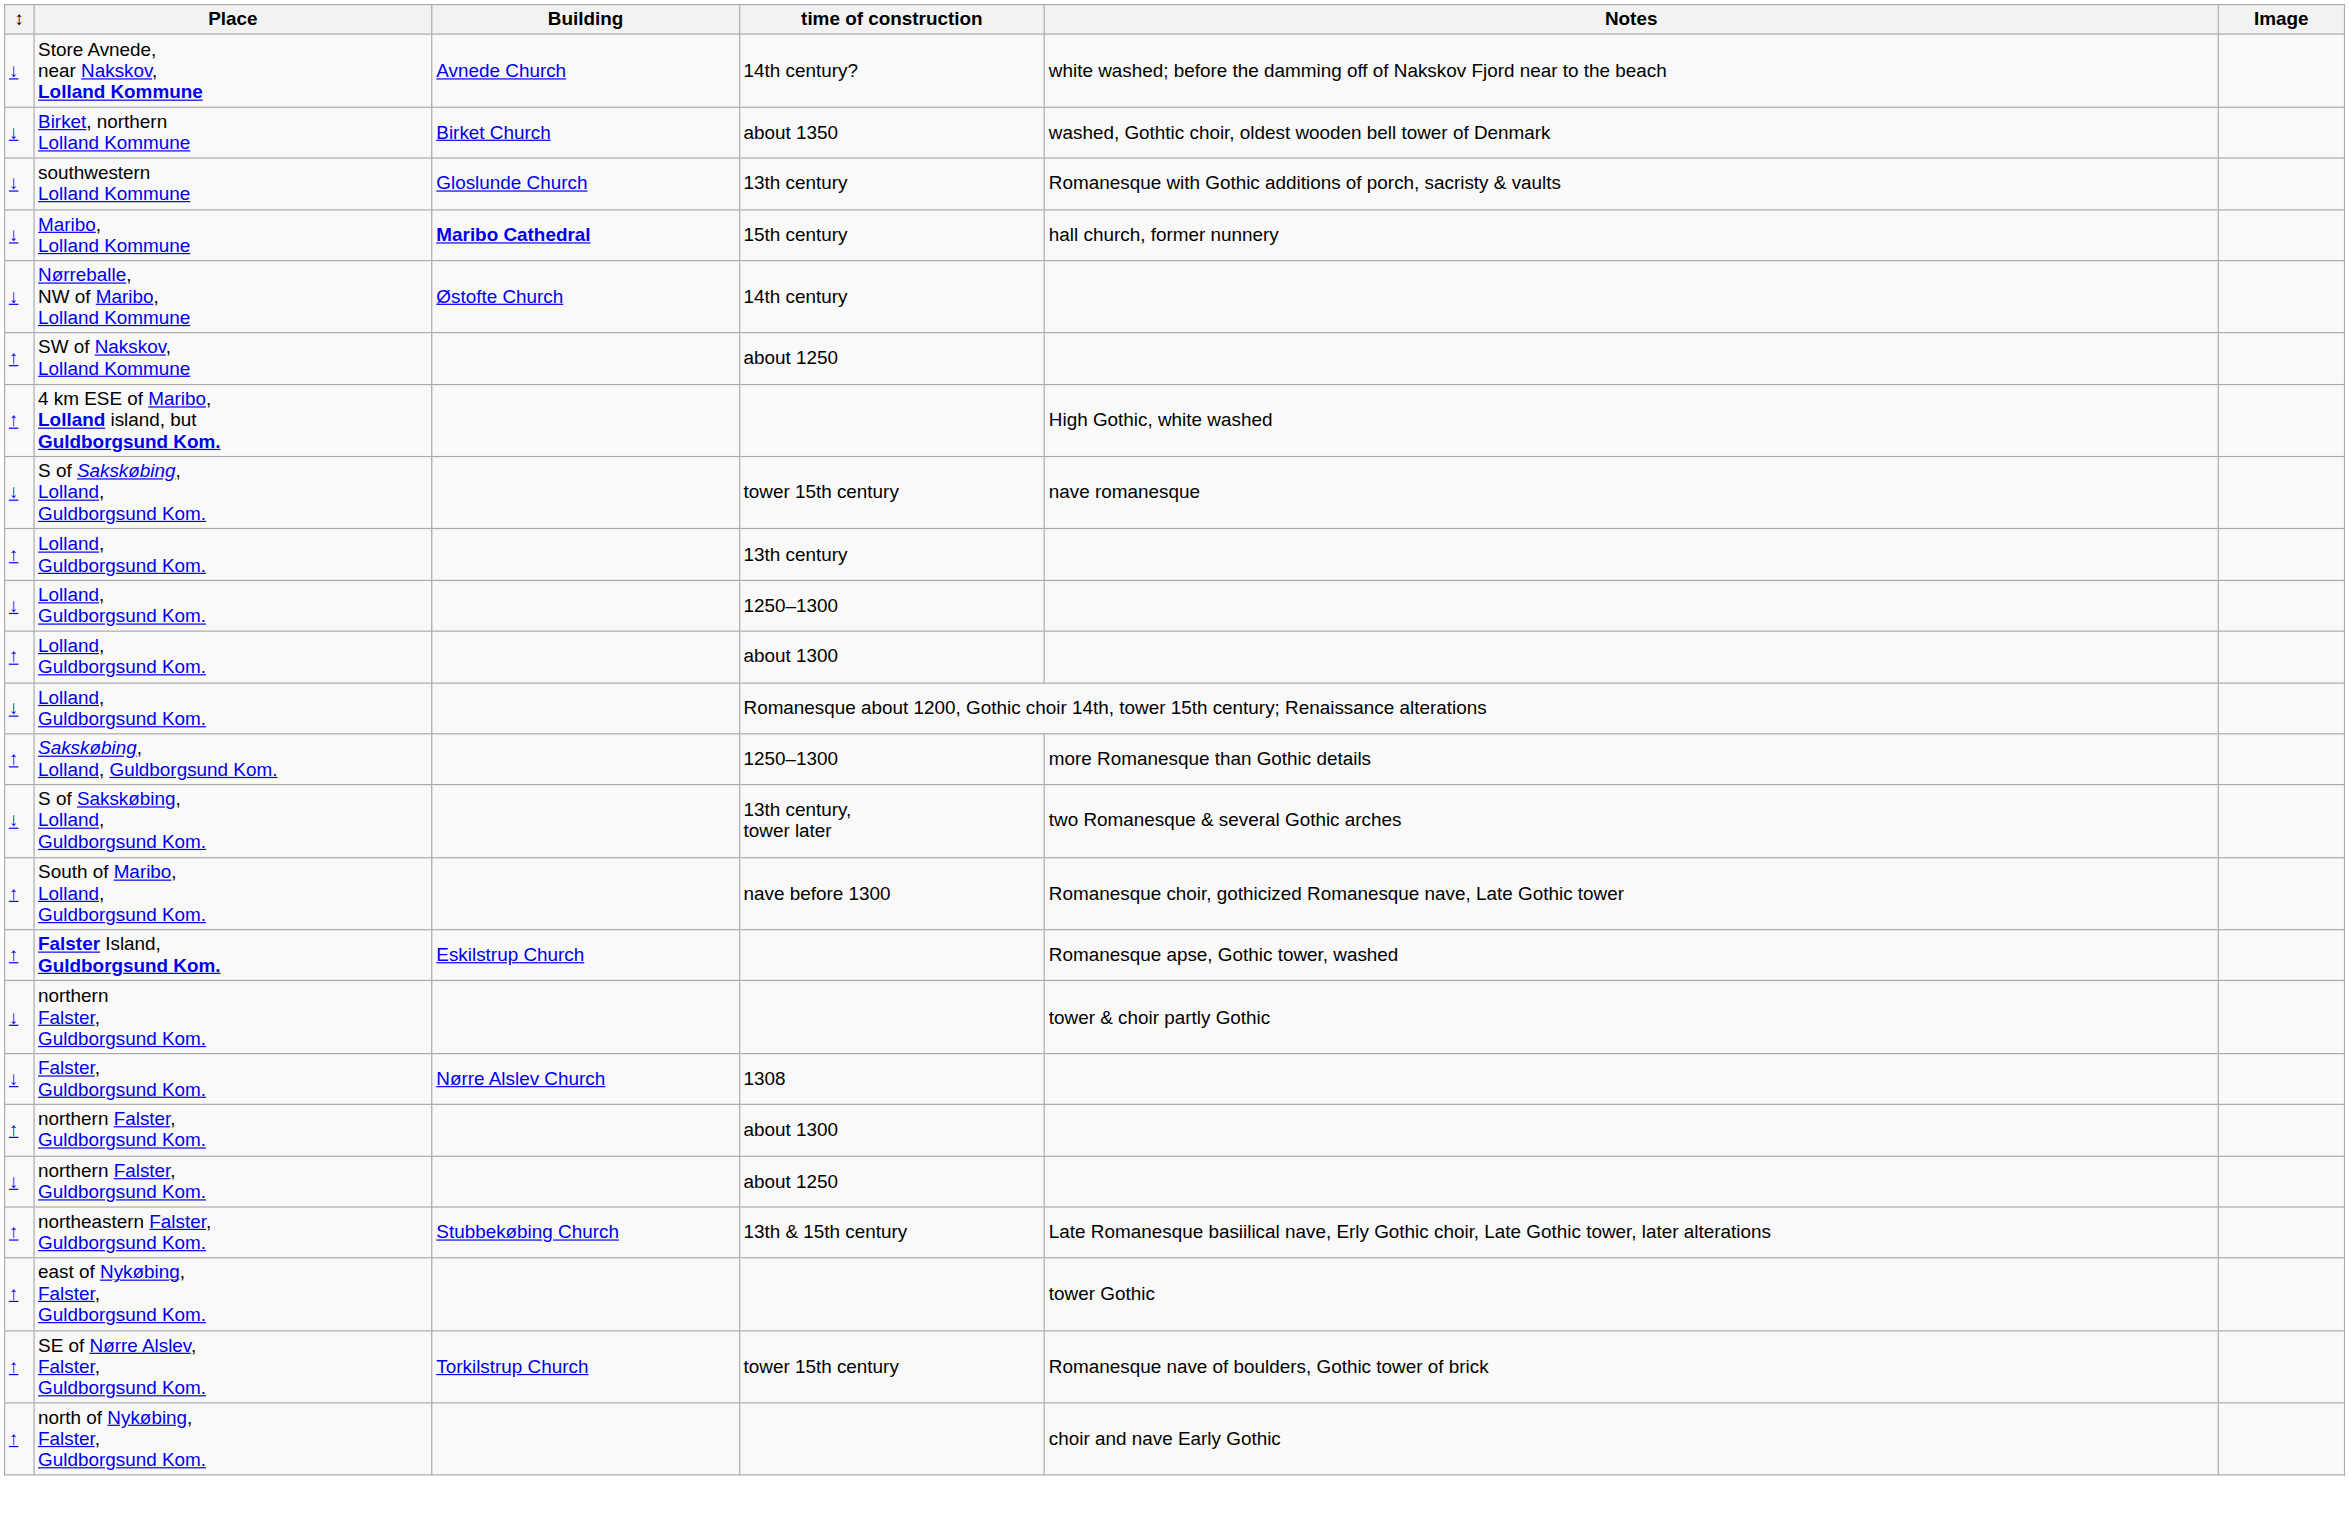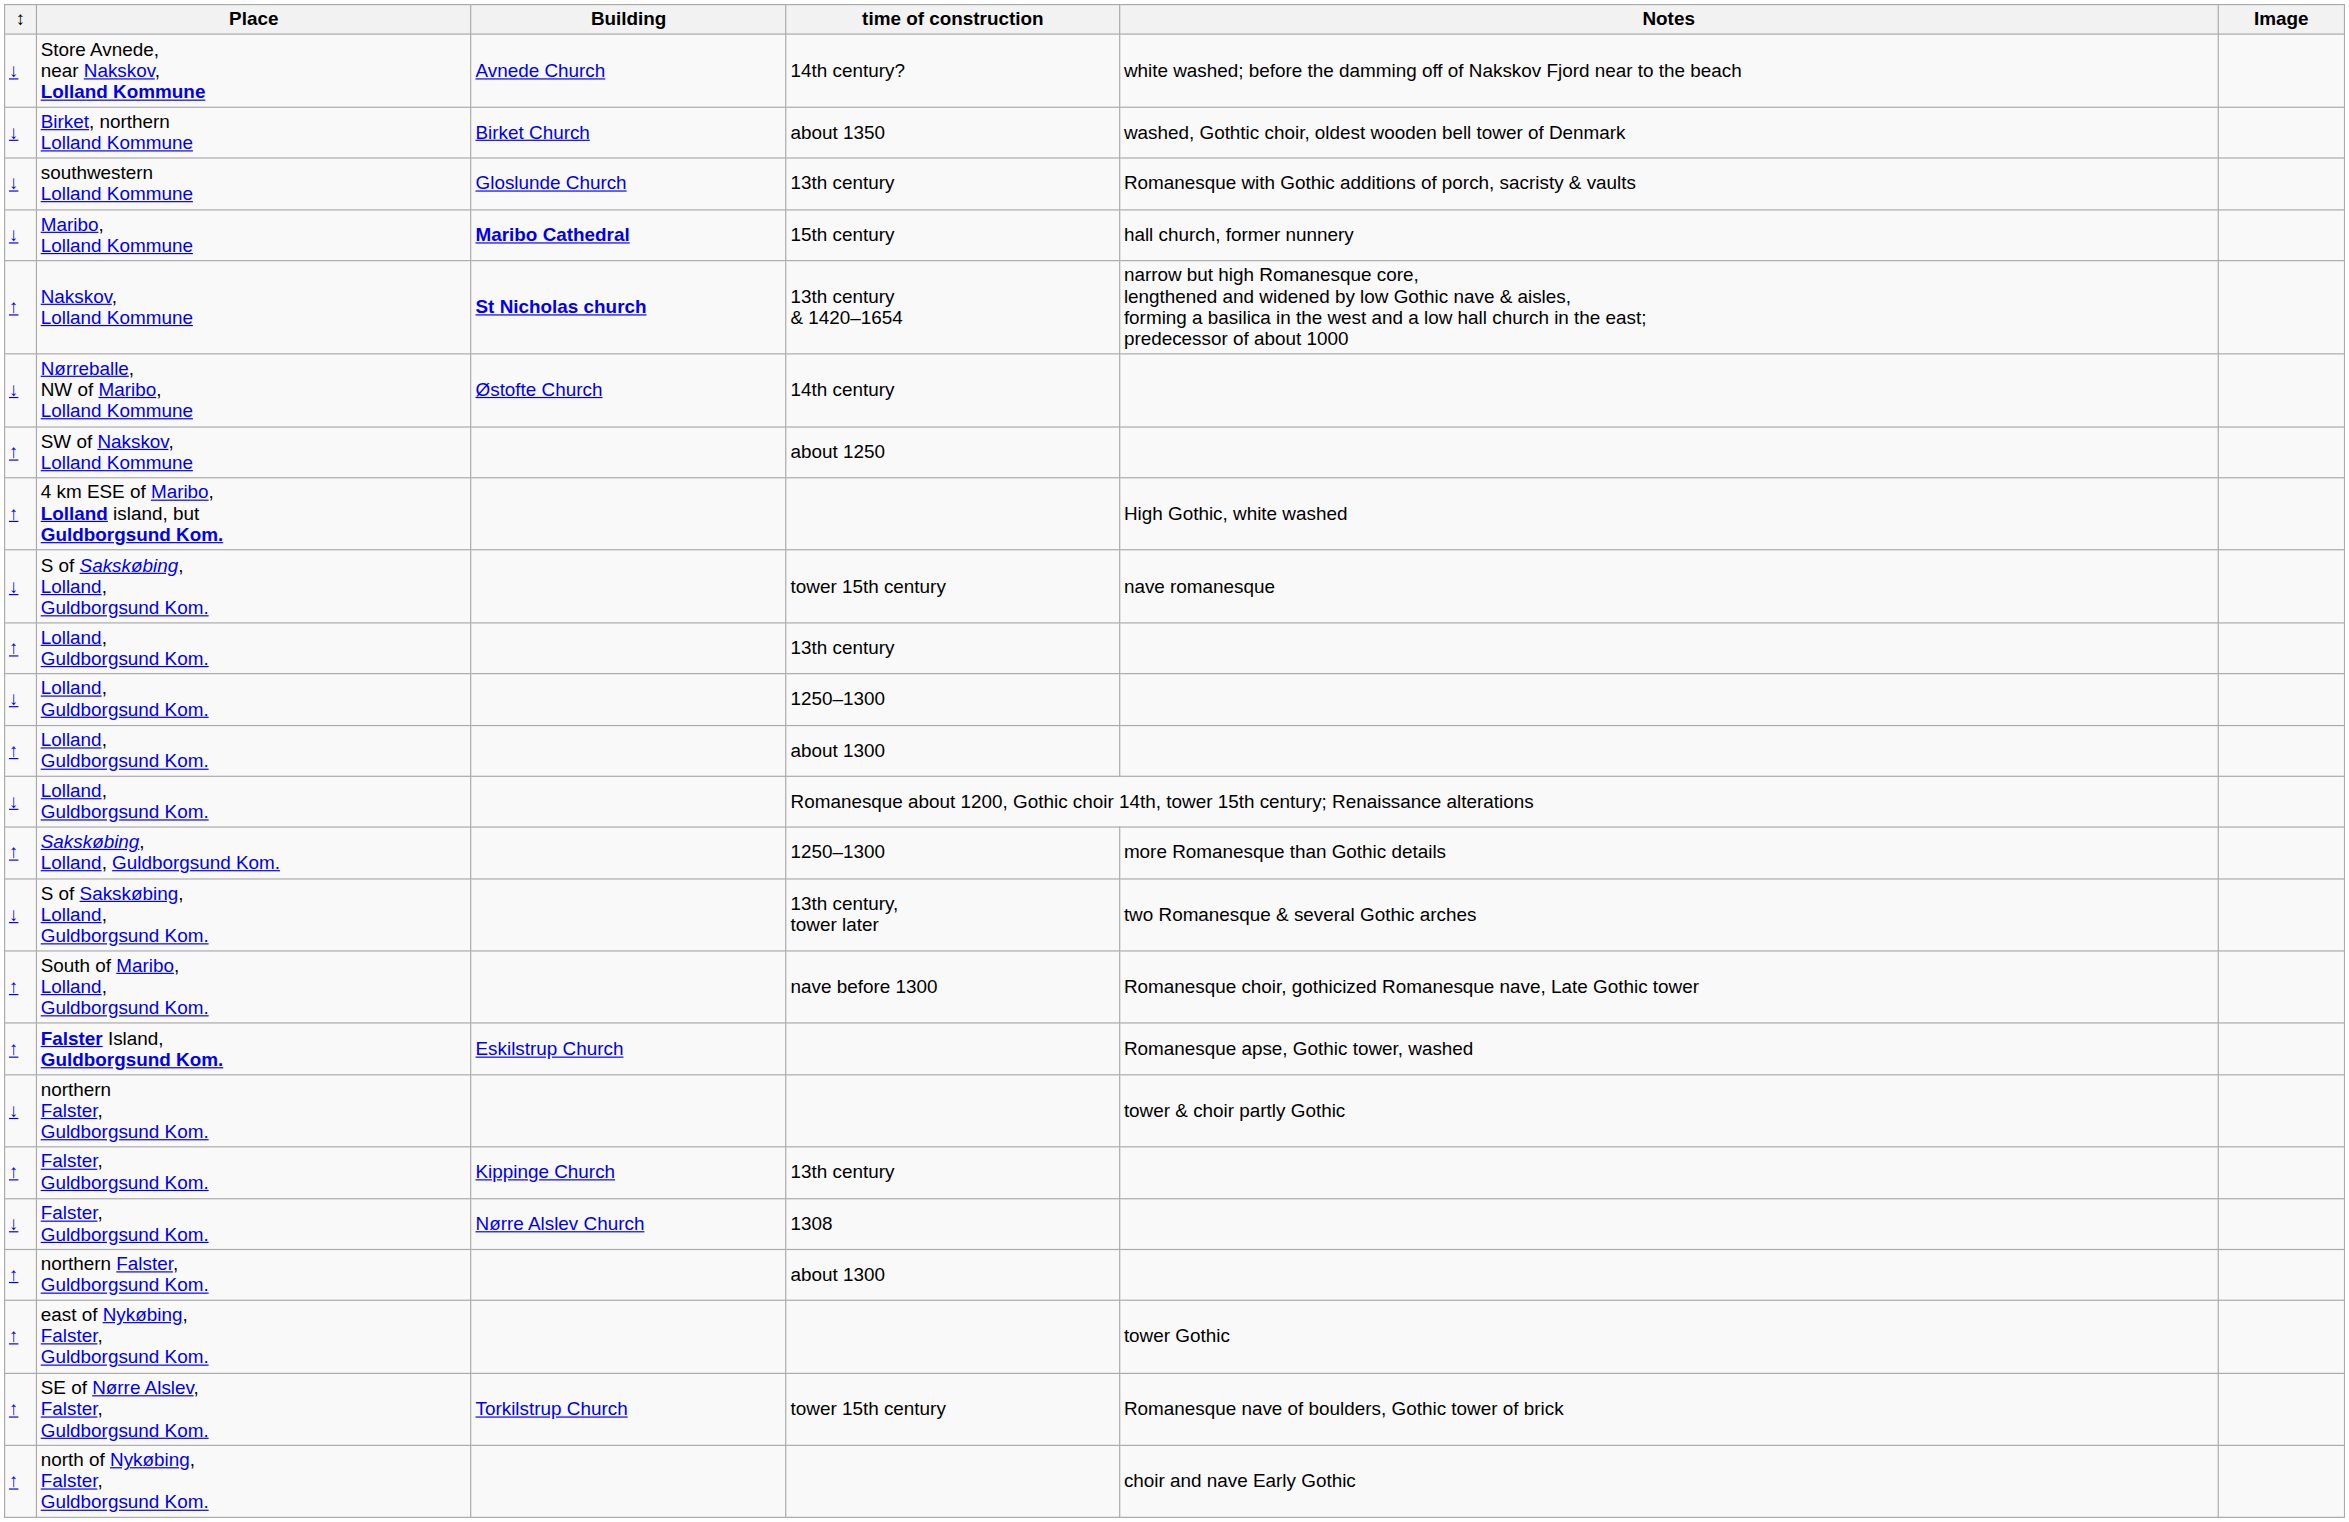 <table class="wikitable"  style="border:2px; width:100%;">
 <tr>
 <th>↕</th>
 <th>Place</th>
 <th>Building</th>
 <th>time of construction</th>
 <th>Notes</th>
 <th style="width:100px;">Image</th>
 </tr>
 <tr>
 <td><a href='#'>↓</a></td>
 <td>Store Avnede,<br>near <a href='#'>Nakskov</a>, <br><strong><a href='#'>Lolland Kommune</a></strong></td>
 <td><a href='#'>Avnede Church</a></td>
 <td>14th century?</td>
 <td>white washed; before the damming off of Nakskov Fjord near to the beach</td>
 <td></td>
 </tr>
 <tr>
 <td><a href='#'>↓</a></td>
 <td><a href='#'>Birket</a>, northern<br><a href='#'>Lolland Kommune</a></td>
 <td><a href='#'>Birket Church</a></td>
 <td>about 1350</td>
 <td>washed, Gothtic choir, oldest wooden bell tower of Denmark</td>
 <td></td>
 </tr>
 <tr>
 <td><a href='#'>↓</a></td>
 <td>southwestern<br><a href='#'>Lolland Kommune</a></td>
 <td><a href='#'>Gloslunde Church</a></td>
 <td>13th century</td>
 <td>Romanesque with Gothic additions of porch, sacristy & vaults</td>
 <td></td>
 </tr>
 <tr>
 <td><a href='#'>↓</a></td>
 <td><a href='#'>Maribo</a>, <br><a href='#'>Lolland Kommune</a></td>
 <td><strong><a href='#'>Maribo Cathedral</a></strong></td>
 <td>15th century</td>
 <td>hall church, former nunnery</td>
+<td></td>
+</tr>
+<tr>
+<td><a href='#'>↑</a></td>
+<td><a href='#'>Nakskov</a>, <br><a href='#'>Lolland Kommune</a></td>
+<td><strong><a href='#'>St Nicholas church</a></strong></td>
+<td>13th century<br>& 1420–1654</td>
+<td>narrow but high Romanesque core,<br>lengthened and widened by low Gothic nave & aisles,<br>forming a basilica in the west and a low hall church in the east;<br>predecessor of about 1000</td>
 <td></td>
 </tr>
 <tr>
 <td><a href='#'>↓</a></td>
 <td><a href='#'>Nørreballe</a>,<br>NW of <a href='#'>Maribo</a>,<br><a href='#'>Lolland Kommune</a></td>
 <td><a href='#'>Østofte Church</a></td>
 <td>14th century</td>
 <td></td>
 <td></td>
 </tr>
 <tr>
 <td><a href='#'>↑</a></td>
 <td>SW of <a href='#'>Nakskov</a>, <br><a href='#'>Lolland Kommune</a></td>
 <td></td>
 <td>about 1250</td>
 <td></td>
 <td></td>
 </tr>
 <tr>
 <td><a href='#'>↑</a></td>
 <td>4 km ESE of <a href='#'>Maribo</a>,<br><strong><a href='#'>Lolland</a></strong> island, but<br><strong><a href='#'>Guldborgsund Kom.</a></strong></td>
 <td></td>
 <td></td>
 <td>High Gothic, white washed</td>
 <td></td>
 </tr>
 <tr>
 <td><a href='#'>↓</a></td>
 <td>S of <em><a href='#'>Sakskøbing</a></em>, <br><a href='#'>Lolland</a>, <br><a href='#'>Guldborgsund Kom.</a></td>
 <td></td>
 <td>tower 15th century</td>
 <td>nave romanesque</td>
 <td></td>
 </tr>
 <tr>
 <td><a href='#'>↑</a></td>
 <td><a href='#'>Lolland</a>, <br><a href='#'>Guldborgsund Kom.</a></td>
 <td></td>
 <td>13th century</td>
 <td></td>
 <td></td>
 </tr>
 <tr>
 <td><a href='#'>↓</a></td>
 <td><a href='#'>Lolland</a>, <br><a href='#'>Guldborgsund Kom.</a></td>
 <td></td>
 <td>1250–1300</td>
 <td></td>
 <td></td>
 </tr>
 <tr>
 <td><a href='#'>↑</a></td>
 <td><a href='#'>Lolland</a>, <br><a href='#'>Guldborgsund Kom.</a></td>
 <td></td>
 <td>about 1300</td>
 <td></td>
 <td></td>
 </tr>
 <tr>
 <td><a href='#'>↓</a></td>
 <td><a href='#'>Lolland</a>, <br><a href='#'>Guldborgsund Kom.</a></td>
 <td></td>
 <td colspan="2">Romanesque about 1200, Gothic choir 14th, tower 15th century; Renaissance alterations</td>
 <td></td>
 </tr>
 <tr>
 <td><a href='#'>↑</a></td>
 <td><em><a href='#'>Sakskøbing</a></em>,<br><a href='#'>Lolland</a>, <a href='#'>Guldborgsund Kom.</a></td>
 <td></td>
 <td>1250–1300</td>
 <td>more Romanesque than Gothic details</td>
 <td></td>
 </tr>
 <tr>
 <td><a href='#'>↓</a></td>
 <td>S of <a href='#'>Sakskøbing</a>, <br><a href='#'>Lolland</a>, <br><a href='#'>Guldborgsund Kom.</a></td>
 <td></td>
 <td>13th century,<br>tower later</td>
 <td>two Romanesque & several Gothic arches</td>
 <td></td>
 </tr>
 <tr>
 <td><a href='#'>↑</a></td>
 <td>South of <a href='#'>Maribo</a>, <br><a href='#'>Lolland</a>, <br><a href='#'>Guldborgsund Kom.</a></td>
 <td></td>
 <td>nave before 1300</td>
 <td>Romanesque choir, gothicized Romanesque nave, Late Gothic tower</td>
 <td></td>
 </tr>
 <tr>
 <td><a href='#'>↑</a></td>
 <td><strong><a href='#'>Falster</a></strong> Island, <br><strong><a href='#'>Guldborgsund Kom.</a></strong></td>
 <td><a href='#'>Eskilstrup Church</a></td>
 <td></td>
 <td>Romanesque apse, Gothic tower, washed</td>
 <td></td>
 </tr>
 <tr>
 <td><a href='#'>↓</a></td>
 <td>northern<br><a href='#'>Falster</a>, <br><a href='#'>Guldborgsund Kom.</a></td>
 <td></td>
 <td></td>
 <td>tower & choir partly Gothic</td>
 <td></td>
 </tr>
 <tr>
+<td><a href='#'>↑</a></td>
+<td><a href='#'>Falster</a>, <br><a href='#'>Guldborgsund Kom.</a></td>
+<td><a href='#'>Kippinge Church</a></td>
+<td>13th century</td>
+<td></td>
+<td></td>
+</tr>
+<tr>
 <td><a href='#'>↓</a></td>
 <td><a href='#'>Falster</a>, <br><a href='#'>Guldborgsund Kom.</a></td>
 <td><a href='#'>Nørre Alslev Church</a></td>
 <td>1308</td>
 <td></td>
 <td></td>
 </tr>
 <tr>
 <td><a href='#'>↑</a></td>
 <td>northern <a href='#'>Falster</a>, <br><a href='#'>Guldborgsund Kom.</a></td>
 <td></td>
 <td>about 1300</td>
 <td></td>
-<td></td>
-</tr>
-<tr>
-<td><a href='#'>↓</a></td>
-<td>northern <a href='#'>Falster</a>, <br><a href='#'>Guldborgsund Kom.</a></td>
-<td></td>
-<td>about 1250</td>
-<td></td>
-<td></td>
-</tr>
-<tr>
-<td><a href='#'>↑</a></td>
-<td>northeastern <a href='#'>Falster</a>, <br><a href='#'>Guldborgsund Kom.</a></td>
-<td><a href='#'>Stubbekøbing Church</a></td>
-<td>13th & 15th century</td>
-<td>Late Romanesque basiilical nave, Erly Gothic choir, Late Gothic tower, later alterations</td>
 <td></td>
 </tr>
 <tr>
 <td><a href='#'>↑</a></td>
 <td>east of <a href='#'>Nykøbing</a>, <br><a href='#'>Falster</a>, <br><a href='#'>Guldborgsund Kom.</a></td>
 <td></td>
 <td></td>
 <td>tower Gothic</td>
 <td></td>
 </tr>
 <tr>
 <td><a href='#'>↑</a></td>
 <td>SE of <a href='#'>Nørre Alslev</a>, <br><a href='#'>Falster</a>, <br><a href='#'>Guldborgsund Kom.</a></td>
 <td><a href='#'>Torkilstrup Church</a></td>
 <td>tower 15th century</td>
 <td>Romanesque nave of boulders, Gothic tower of brick</td>
 <td></td>
 </tr>
 <tr>
 <td><a href='#'>↑</a></td>
 <td>north of <a href='#'>Nykøbing</a>, <br><a href='#'>Falster</a>, <br><a href='#'>Guldborgsund Kom.</a></td>
 <td></td>
 <td></td>
 <td>choir and nave Early Gothic</td>
 <td></td>
 </tr>
 </table>
